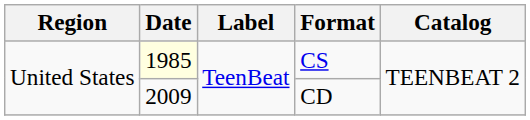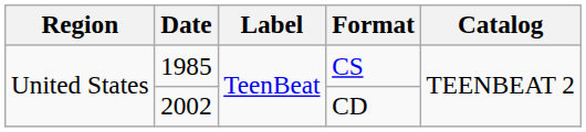 <table class="wikitable">
 <tr>
 <th>Region</th>
 <th>Date</th>
 <th>Label</th>
 <th>Format</th>
 <th>Catalog</th>
 </tr>
 <tr>
 <td rowspan="2">United States</td>
-<td style="background: lightyellow;">1985</td>
+<td>1985</td>
 <td rowspan="2"><a href='#'>TeenBeat</a></td>
 <td><a href='#'>CS</a></td>
 <td rowspan="2">TEENBEAT 2</td>
 </tr>
 <tr>
-<td>2009</td>
+<td>2002</td>
 <td>CD</td>
 </tr>
 </table>
